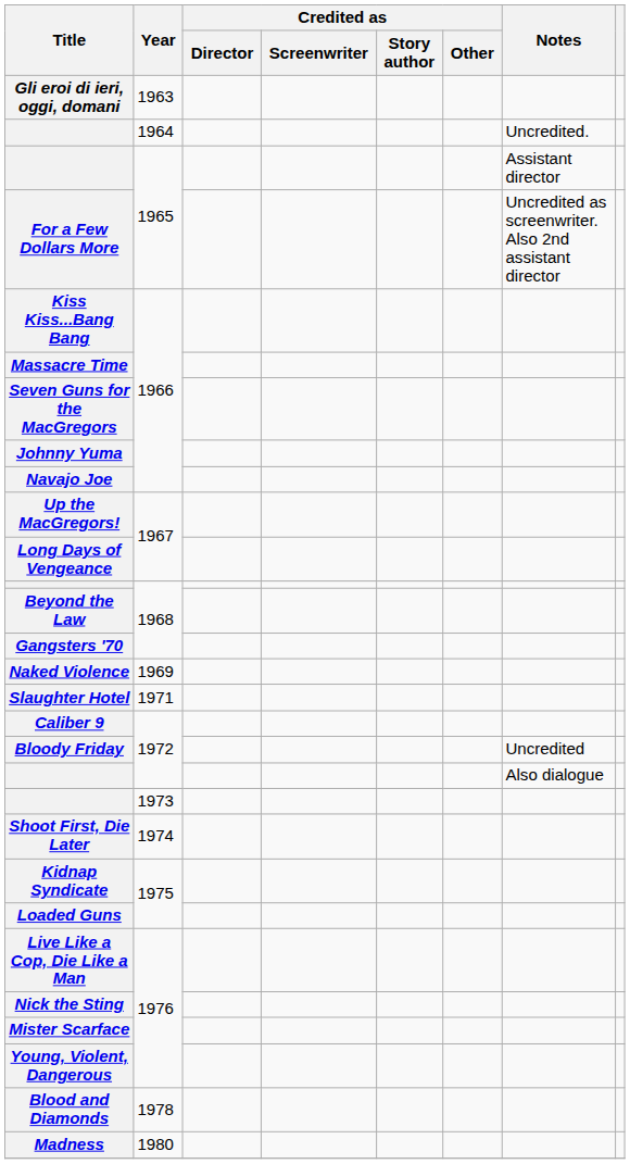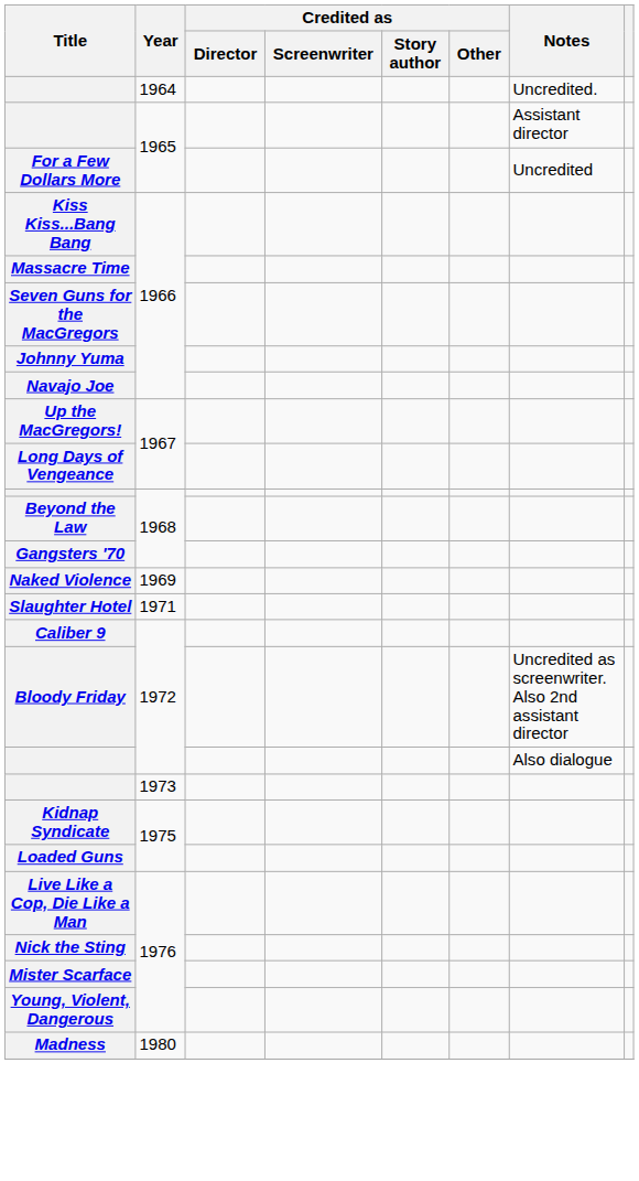 <table class="wikitable sortable plainrowheaders">
 <tr>
 <th width="15%" rowspan="2" scope="col">Title</th>
 <th width="4%" rowspan="2" scope="col">Year</th>
 <th colspan="4" scope="col">Credited as</th>
 <th width="10%" rowspan="2" scope="col" class="unsortable">Notes</th>
 <th width="1%" rowspan="2" scope="col" class="unsortable"></th>
 </tr>
 <tr>
 <th width=6%>Director</th>
 <th width=6%>Screenwriter</th>
 <th width=6%>Story author</th>
 <th width=6%>Other</th>
-</tr>
-<tr>
-<th scope="row"><em>Gli eroi di ieri, oggi, domani</em></th>
-<td>1963</td>
-<td></td>
-<td></td>
-<td></td>
-<td></td>
-<td></td>
-<td style="text-align:center;"></td>
 </tr>
 <tr>
 <th scope="row"></th>
 <td>1964</td>
 <td></td>
 <td></td>
 <td></td>
 <td></td>
 <td>Uncredited.</td>
 <td style="text-align:center;"></td>
 </tr>
 <tr>
 <th scope="row"></th>
 <td rowspan="2">1965</td>
 <td></td>
 <td></td>
 <td></td>
 <td></td>
 <td>Assistant director</td>
 <td style="text-align:center;"></td>
 </tr>
 <tr>
 <th scope="row"><em><a href='#'>For a Few Dollars More</a></em></th>
 <td></td>
 <td></td>
 <td></td>
 <td></td>
-<td>Uncredited as screenwriter. Also 2nd assistant director</td>
+<td>Uncredited</td>
 <td style="text-align:center;"></td>
 </tr>
 <tr>
 <th scope="row"><em><a href='#'>Kiss Kiss...Bang Bang</a></em></th>
 <td rowspan="5">1966</td>
 <td></td>
 <td></td>
 <td></td>
 <td></td>
 <td></td>
 <td style="text-align:center;"></td>
 </tr>
 <tr>
 <th scope="row"><em><a href='#'>Massacre Time</a></em></th>
 <td></td>
 <td></td>
 <td></td>
 <td></td>
 <td></td>
 <td style="text-align:center;"></td>
 </tr>
 <tr>
 <th scope="row"><em><a href='#'>Seven Guns for the MacGregors</a></em></th>
 <td></td>
 <td></td>
 <td></td>
 <td></td>
 <td></td>
 <td style="text-align:center;"></td>
 </tr>
 <tr>
 <th scope="row"><em><a href='#'>Johnny Yuma</a></em></th>
 <td></td>
 <td></td>
 <td></td>
 <td></td>
 <td></td>
 <td style="text-align:center;"></td>
 </tr>
 <tr>
 <th scope="row"><em><a href='#'>Navajo Joe</a></em></th>
 <td></td>
 <td></td>
 <td></td>
 <td></td>
 <td></td>
 <td style="text-align:center;"></td>
 </tr>
 <tr>
 <th scope="row"><em><a href='#'>Up the MacGregors!</a></em></th>
 <td rowspan="2">1967</td>
 <td></td>
 <td></td>
 <td></td>
 <td></td>
 <td></td>
 <td style="text-align:center;"></td>
 </tr>
 <tr>
 <th scope="row"><em><a href='#'>Long Days of Vengeance</a></em></th>
 <td></td>
 <td></td>
 <td></td>
 <td></td>
 <td></td>
 <td style="text-align:center;"></td>
 </tr>
 <tr>
 <th scope="row"></th>
 <td rowspan="3">1968</td>
 <td></td>
 <td></td>
 <td></td>
 <td></td>
 <td></td>
 <td style="text-align:center;"></td>
 </tr>
 <tr>
 <th scope="row"><em><a href='#'>Beyond the Law</a></em></th>
 <td></td>
 <td></td>
 <td></td>
 <td></td>
 <td></td>
 <td style="text-align:center;"></td>
 </tr>
 <tr>
 <th scope="row"><em><a href='#'>Gangsters '70</a></em></th>
 <td></td>
 <td></td>
 <td></td>
 <td></td>
 <td></td>
 <td style="text-align:center;"></td>
 </tr>
 <tr>
 <th scope="row"><em><a href='#'>Naked Violence</a></em></th>
 <td>1969</td>
 <td></td>
 <td></td>
 <td></td>
 <td></td>
 <td></td>
 <td style="text-align:center;"></td>
 </tr>
 <tr>
 <th scope="row"><em><a href='#'>Slaughter Hotel</a></em></th>
 <td>1971</td>
 <td></td>
 <td></td>
 <td></td>
 <td></td>
 <td></td>
 <td style="text-align:center;"></td>
 </tr>
 <tr>
 <th scope="row"><em><a href='#'>Caliber 9</a></em></th>
 <td rowspan="3">1972</td>
 <td></td>
 <td></td>
 <td></td>
 <td></td>
 <td></td>
 <td style="text-align:center;"></td>
 </tr>
 <tr>
 <th scope="row"><em><a href='#'>Bloody Friday</a></em></th>
 <td></td>
 <td></td>
 <td></td>
 <td></td>
-<td>Uncredited</td>
+<td>Uncredited as screenwriter. Also 2nd assistant director</td>
 <td style="text-align:center;"></td>
 </tr>
 <tr>
 <th scope="row"></th>
 <td></td>
 <td></td>
 <td></td>
 <td></td>
 <td>Also dialogue</td>
 <td style="text-align:center;"></td>
 </tr>
 <tr>
 <th scope="row"></th>
 <td>1973</td>
-<td></td>
-<td></td>
-<td></td>
-<td></td>
-<td></td>
-<td style="text-align:center;"></td>
-</tr>
-<tr>
-<th scope="row"><em><a href='#'>Shoot First, Die Later</a></em></th>
-<td>1974</td>
 <td></td>
 <td></td>
 <td></td>
 <td></td>
 <td></td>
 <td style="text-align:center;"></td>
 </tr>
 <tr>
 <th scope="row"><em><a href='#'>Kidnap Syndicate</a></em></th>
 <td rowspan="2">1975</td>
 <td></td>
 <td></td>
 <td></td>
 <td></td>
 <td></td>
 <td style="text-align:center;"></td>
 </tr>
 <tr>
 <th scope="row"><em><a href='#'>Loaded Guns</a></em></th>
 <td></td>
 <td></td>
 <td></td>
 <td></td>
 <td></td>
 <td style="text-align:center;"></td>
 </tr>
 <tr>
 <th scope="row"><em><a href='#'>Live Like a Cop, Die Like a Man</a></em></th>
 <td rowspan="4">1976</td>
 <td></td>
 <td></td>
 <td></td>
 <td></td>
 <td></td>
 <td style="text-align:center;"></td>
 </tr>
 <tr>
 <th scope="row"><em><a href='#'>Nick the Sting</a></em></th>
 <td></td>
 <td></td>
 <td></td>
 <td></td>
 <td></td>
 <td style="text-align:center;"></td>
 </tr>
 <tr>
 <th scope="row"><em><a href='#'>Mister Scarface</a></em></th>
 <td></td>
 <td></td>
 <td></td>
 <td></td>
 <td></td>
 <td style="text-align:center;"></td>
 </tr>
 <tr>
 <th scope="row"><em><a href='#'>Young, Violent, Dangerous</a></em></th>
 <td></td>
 <td></td>
 <td></td>
 <td></td>
 <td></td>
 <td style="text-align:center;"></td>
 </tr>
 <tr>
-<th scope="row"><em><a href='#'>Blood and Diamonds</a></em></th>
-<td>1978</td>
-<td></td>
-<td></td>
-<td></td>
-<td></td>
-<td></td>
-<td style="text-align:center;"></td>
-</tr>
-<tr>
 <th scope="row"><em><a href='#'>Madness</a></em></th>
 <td>1980</td>
 <td></td>
 <td></td>
 <td></td>
 <td></td>
 <td></td>
 <td style="text-align:center;"></td>
 </tr>
 <tr>
 </tr>
 </table>
